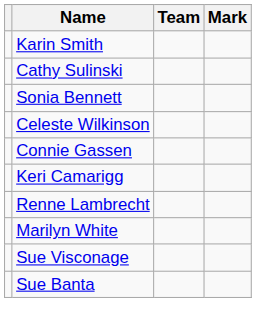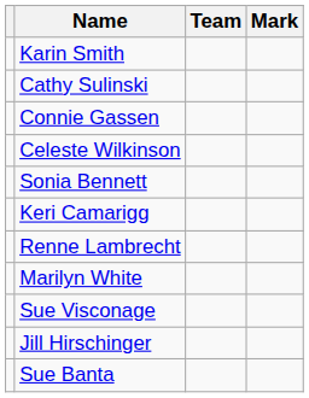 <table class=wikitable>
 <tr>
 <th></th>
 <th>Name</th>
 <th>Team</th>
 <th>Mark</th>
 </tr>
 <tr>
 <td></td>
 <td><a href='#'>Karin Smith</a></td>
 <td></td>
 <td></td>
 </tr>
 <tr>
 <td></td>
 <td><a href='#'>Cathy Sulinski</a></td>
 <td></td>
 <td></td>
 </tr>
 <tr>
 <td></td>
-<td><a href='#'>Sonia Bennett</a></td>
+<td><a href='#'>Connie Gassen</a></td>
 <td></td>
 <td></td>
 </tr>
 <tr>
 <td></td>
 <td><a href='#'>Celeste Wilkinson</a></td>
 <td></td>
 <td></td>
 </tr>
 <tr>
 <td></td>
-<td><a href='#'>Connie Gassen</a></td>
+<td><a href='#'>Sonia Bennett</a></td>
 <td></td>
 <td></td>
 </tr>
 <tr>
 <td></td>
 <td><a href='#'>Keri Camarigg</a></td>
 <td></td>
 <td></td>
 </tr>
 <tr>
 <td></td>
 <td><a href='#'>Renne Lambrecht</a></td>
 <td></td>
 <td></td>
 </tr>
 <tr>
 <td></td>
 <td><a href='#'>Marilyn White</a></td>
 <td></td>
 <td></td>
 </tr>
 <tr>
 <td></td>
 <td><a href='#'>Sue Visconage</a></td>
 <td></td>
 <td></td>
 </tr>
 <tr>
 <td></td>
+<td><a href='#'>Jill Hirschinger</a></td>
+<td></td>
+<td></td>
+</tr>
+<tr>
+<td></td>
 <td><a href='#'>Sue Banta</a></td>
 <td></td>
 <td></td>
 </tr>
 </table>
